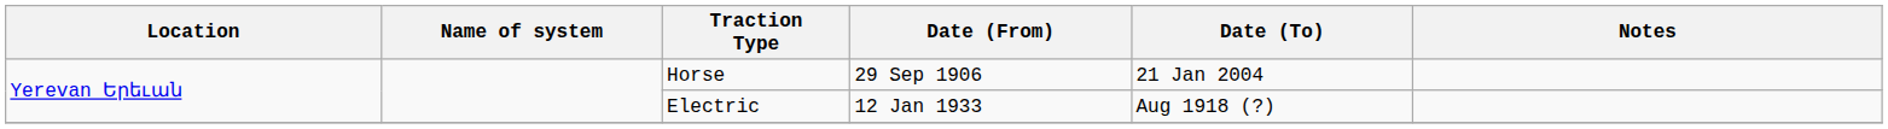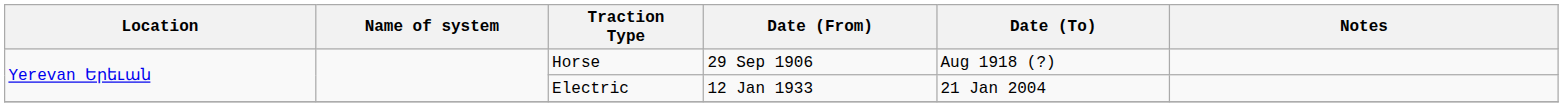 <table class="wikitable" width=100%>
 <tr>
 <th width=20%>Location</th>
 <th width=15%>Name of system</th>
 <th width=10%>Traction<br>Type</th>
 <th width=15%>Date (From)</th>
 <th width=15%>Date (To)</th>
 <th width=25%>Notes</th>
 </tr>
 <tr>
 <td rowspan="2"><a href='#'>Yerevan Երեւան</a></td>
 <td rowspan="2"> </td>
 <td>Horse</td>
 <td>29 Sep 1906</td>
-<td>21 Jan 2004</td>
+<td>Aug 1918 (?)</td>
 <td> </td>
 </tr>
 <tr>
 <td>Electric</td>
 <td>12 Jan 1933</td>
-<td>Aug 1918 (?)</td>
+<td>21 Jan 2004</td>
 <td> </td>
 </tr>
 <tr>
 </tr>
 </table>
